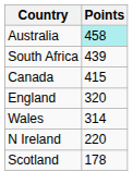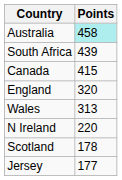 <table class="wikitable">
 <tr>
 <th>Country</th>
 <th>Points</th>
 </tr>
 <tr>
 <td>Australia</td>
 <td style="background: paleturquoise;">458</td>
 </tr>
 <tr>
 <td>South Africa</td>
 <td>439</td>
 </tr>
 <tr>
 <td>Canada</td>
 <td>415</td>
 </tr>
 <tr>
 <td>England</td>
 <td>320</td>
 </tr>
 <tr>
 <td>Wales</td>
-<td>314</td>
+<td>313</td>
 </tr>
 <tr>
 <td>N Ireland</td>
 <td>220</td>
 </tr>
 <tr>
 <td>Scotland</td>
 <td>178</td>
 </tr>
+<tr>
+<td>Jersey</td>
+<td>177</td>
+</tr>
 </table>
